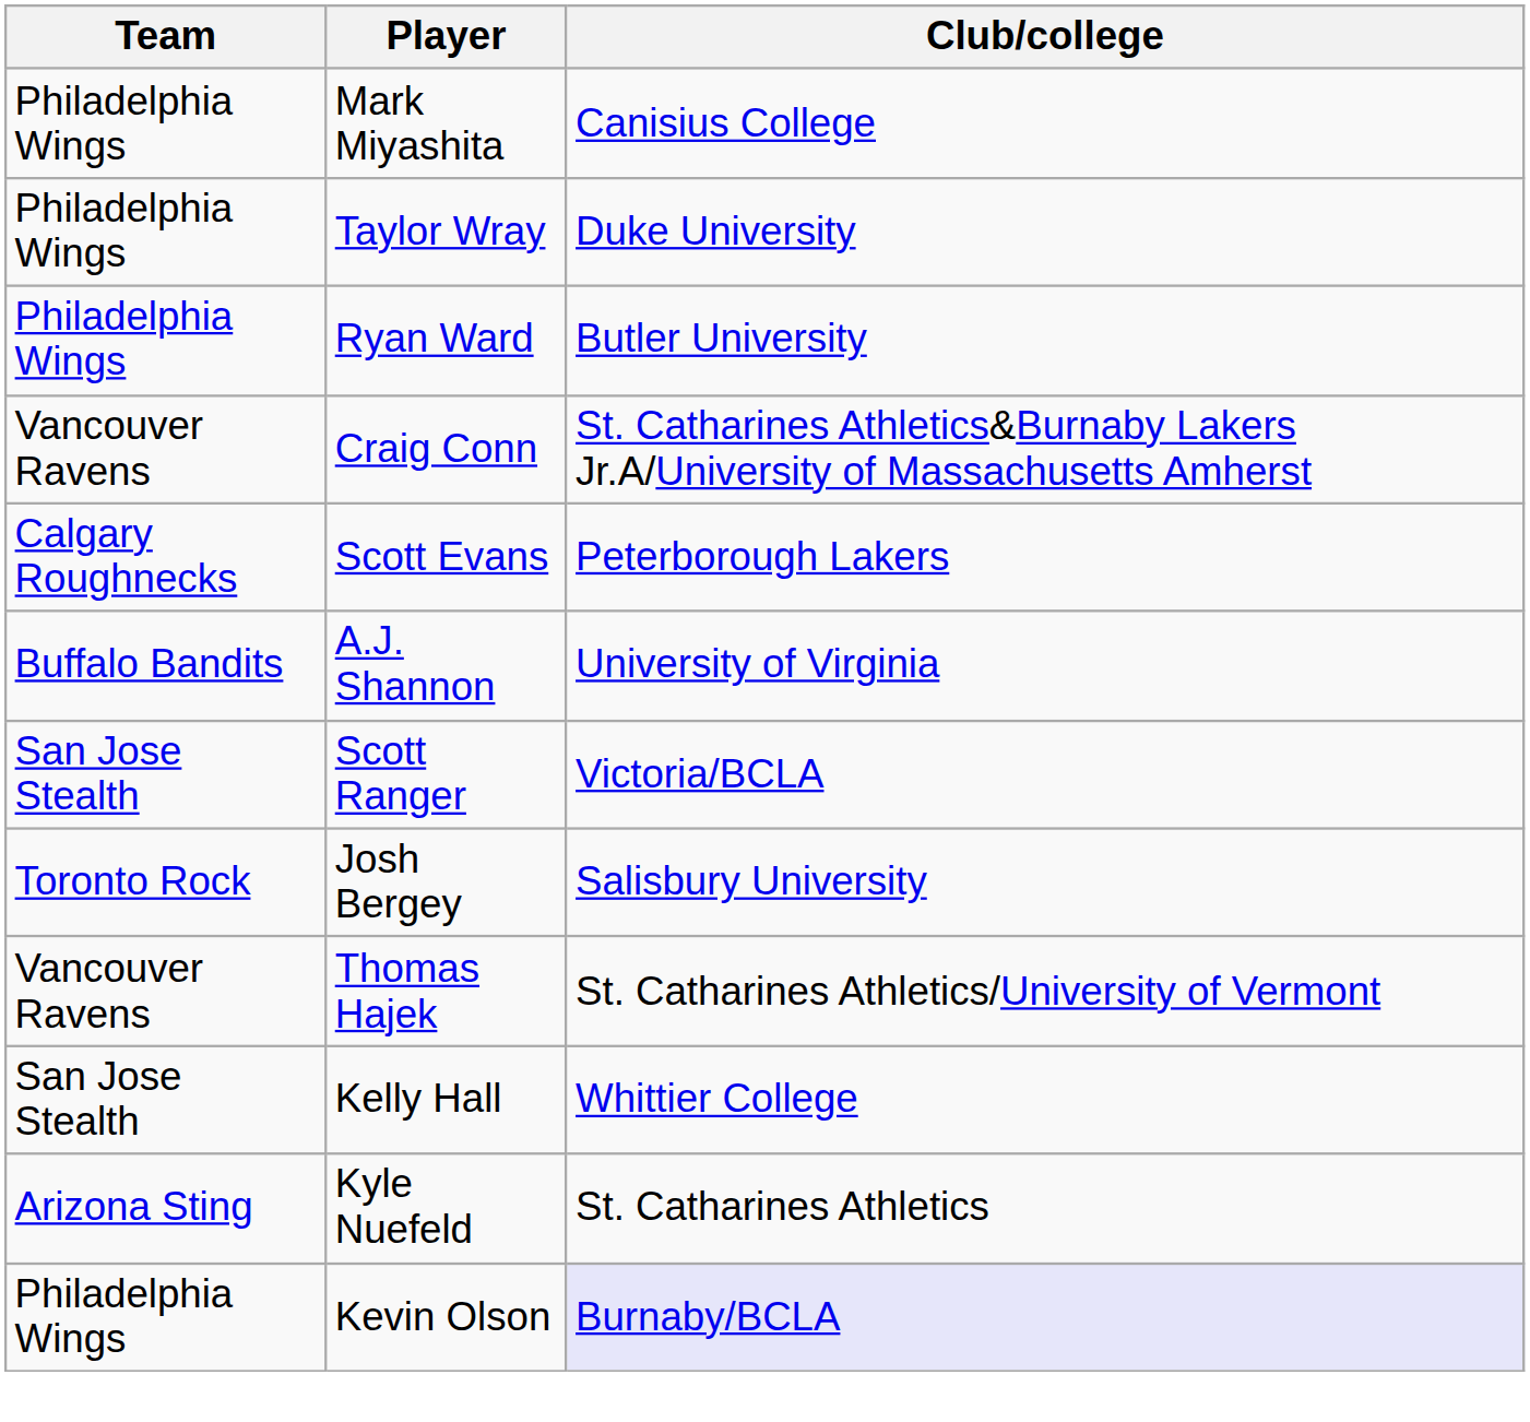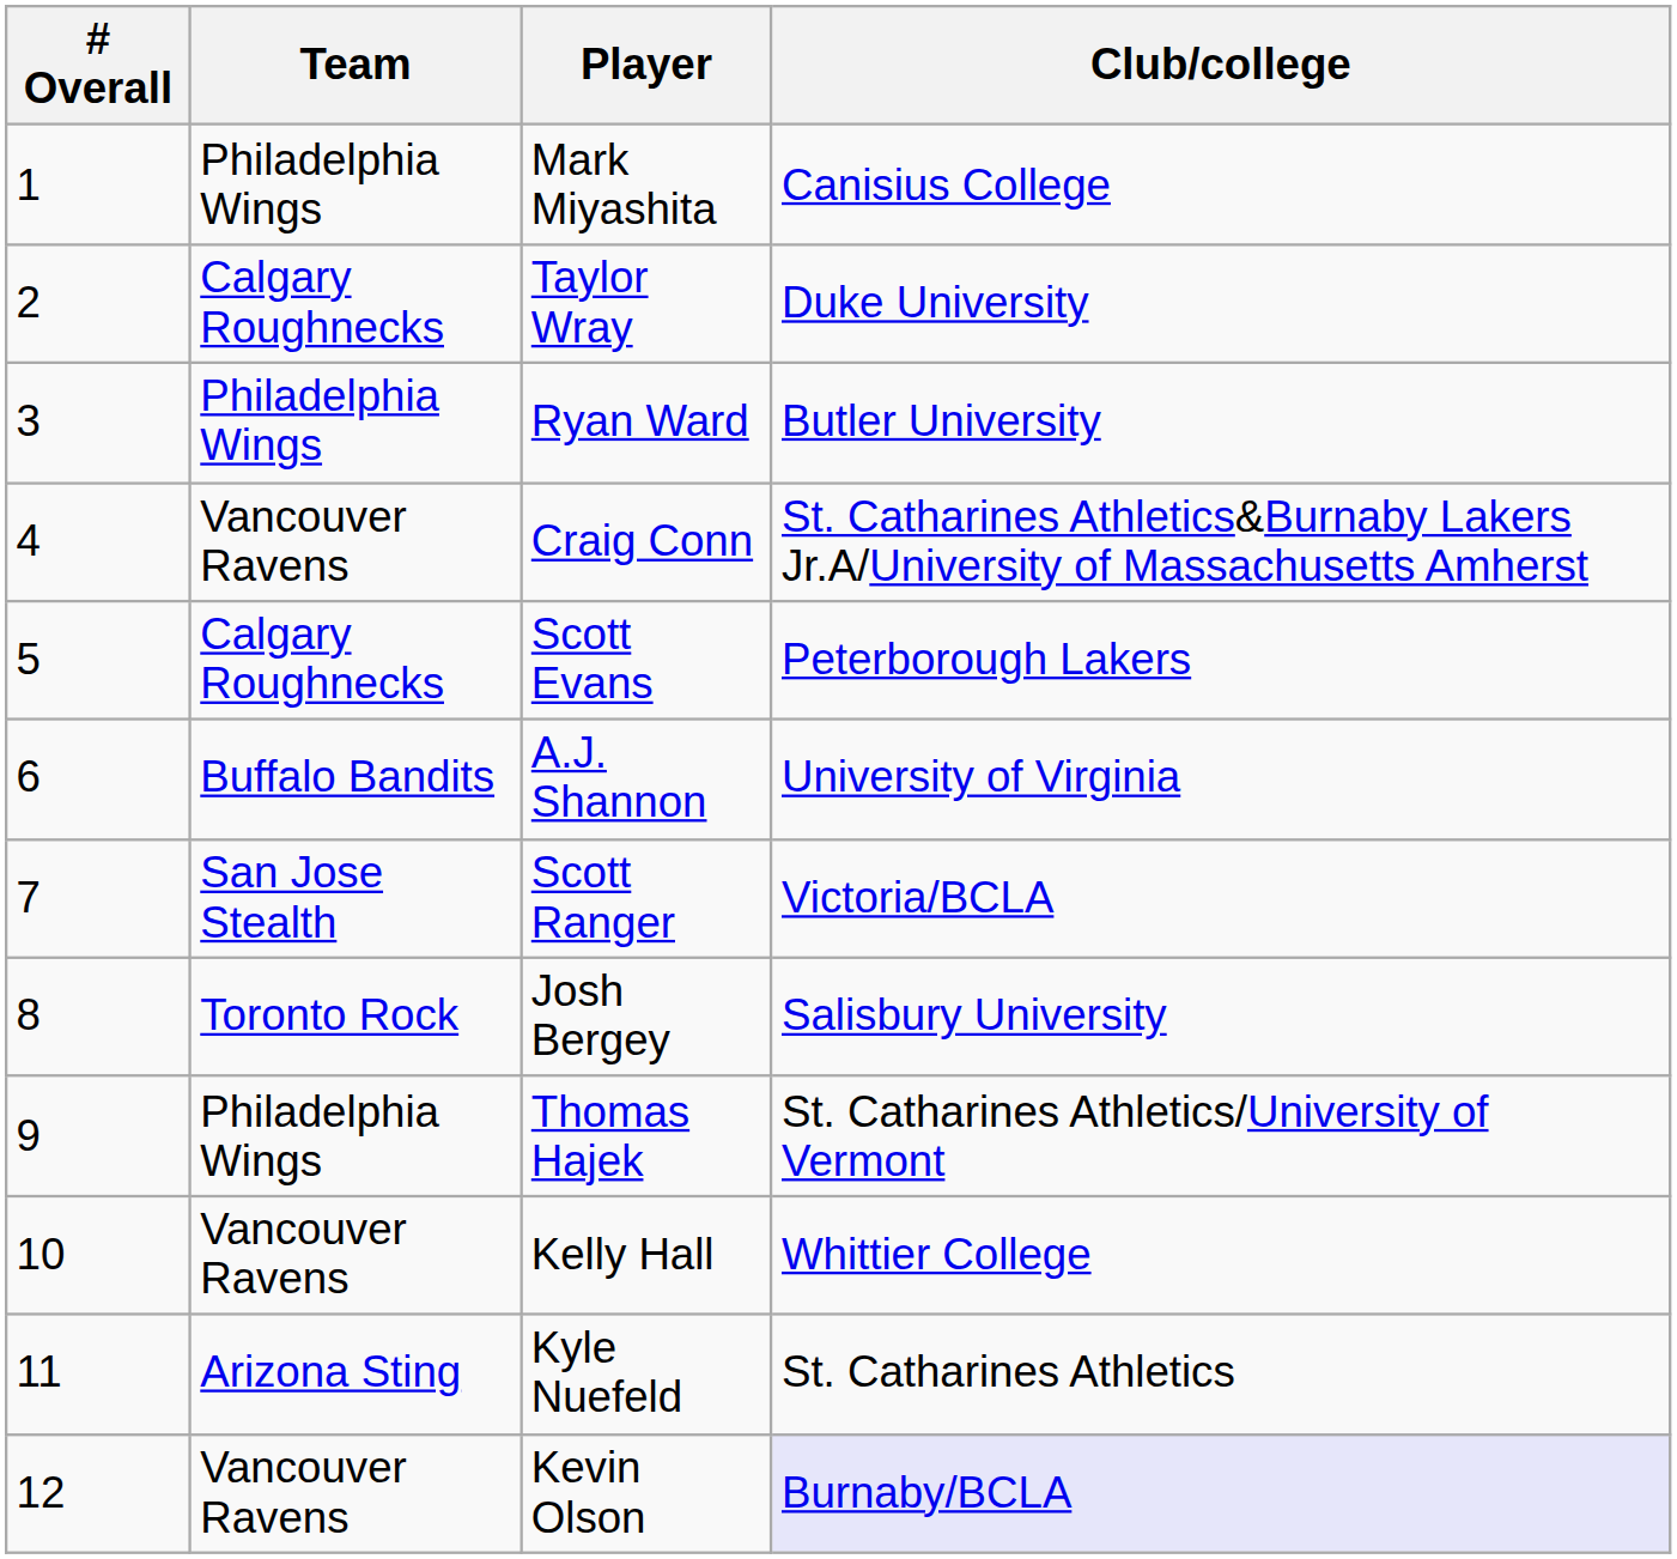 <table class="wikitable">
 <tr>
+<th># Overall</th>
 <th>Team</th>
 <th>Player</th>
 <th>Club/college</th>
 </tr>
 <tr>
+<td>1</td>
 <td>Philadelphia Wings</td>
 <td>Mark Miyashita</td>
 <td><a href='#'>Canisius College</a></td>
 </tr>
 <tr>
-<td>Philadelphia Wings</td>
+<td>2</td>
+<td><a href='#'>Calgary Roughnecks</a></td>
 <td><a href='#'>Taylor Wray</a></td>
 <td><a href='#'>Duke University</a></td>
 </tr>
 <tr>
+<td>3</td>
 <td><a href='#'>Philadelphia Wings</a></td>
 <td><a href='#'>Ryan Ward</a></td>
 <td><a href='#'>Butler University</a></td>
 </tr>
 <tr>
+<td>4</td>
 <td>Vancouver Ravens</td>
 <td><a href='#'>Craig Conn</a></td>
 <td><a href='#'>St. Catharines Athletics</a>&<a href='#'>Burnaby Lakers</a> Jr.A/<a href='#'>University of Massachusetts Amherst</a></td>
 </tr>
 <tr>
+<td>5</td>
 <td><a href='#'>Calgary Roughnecks</a></td>
 <td><a href='#'>Scott Evans</a></td>
 <td><a href='#'>Peterborough Lakers</a></td>
 </tr>
 <tr>
+<td>6</td>
 <td><a href='#'>Buffalo Bandits</a></td>
 <td><a href='#'>A.J. Shannon</a></td>
 <td><a href='#'>University of Virginia</a></td>
 </tr>
 <tr>
+<td>7</td>
 <td><a href='#'>San Jose Stealth</a></td>
 <td><a href='#'>Scott Ranger</a></td>
 <td><a href='#'>Victoria/BCLA</a></td>
 </tr>
 <tr>
+<td>8</td>
 <td><a href='#'>Toronto Rock</a></td>
 <td>Josh Bergey</td>
 <td><a href='#'>Salisbury University</a></td>
 </tr>
 <tr>
-<td>Vancouver Ravens</td>
+<td>9</td>
+<td>Philadelphia Wings</td>
 <td><a href='#'>Thomas Hajek</a></td>
 <td>St. Catharines Athletics/<a href='#'>University of Vermont</a></td>
 </tr>
 <tr>
-<td>San Jose Stealth</td>
+<td>10</td>
+<td>Vancouver Ravens</td>
 <td>Kelly Hall</td>
 <td><a href='#'>Whittier College</a></td>
 </tr>
 <tr>
+<td>11</td>
 <td><a href='#'>Arizona Sting</a></td>
 <td>Kyle Nuefeld</td>
 <td>St. Catharines Athletics</td>
 </tr>
 <tr>
-<td>Philadelphia Wings</td>
+<td>12</td>
+<td>Vancouver Ravens</td>
 <td>Kevin Olson</td>
 <td style="background: lavender;"><a href='#'>Burnaby/BCLA</a></td>
 </tr>
 </table>
